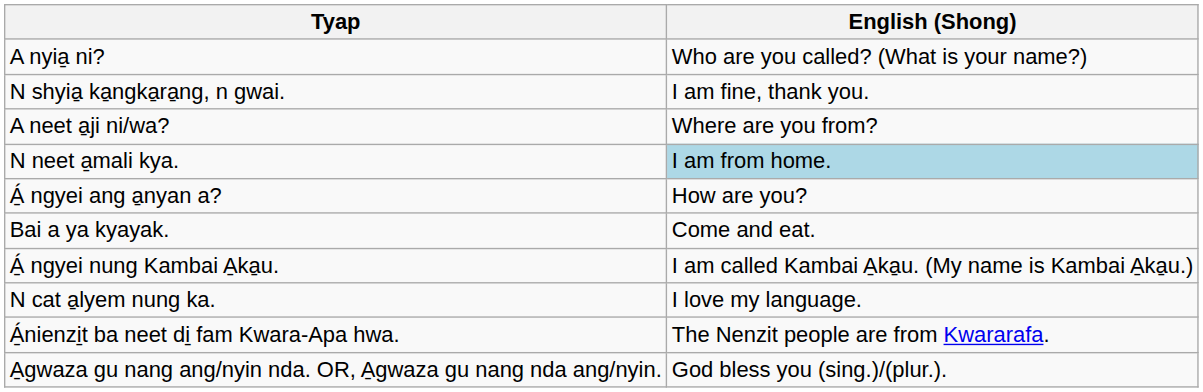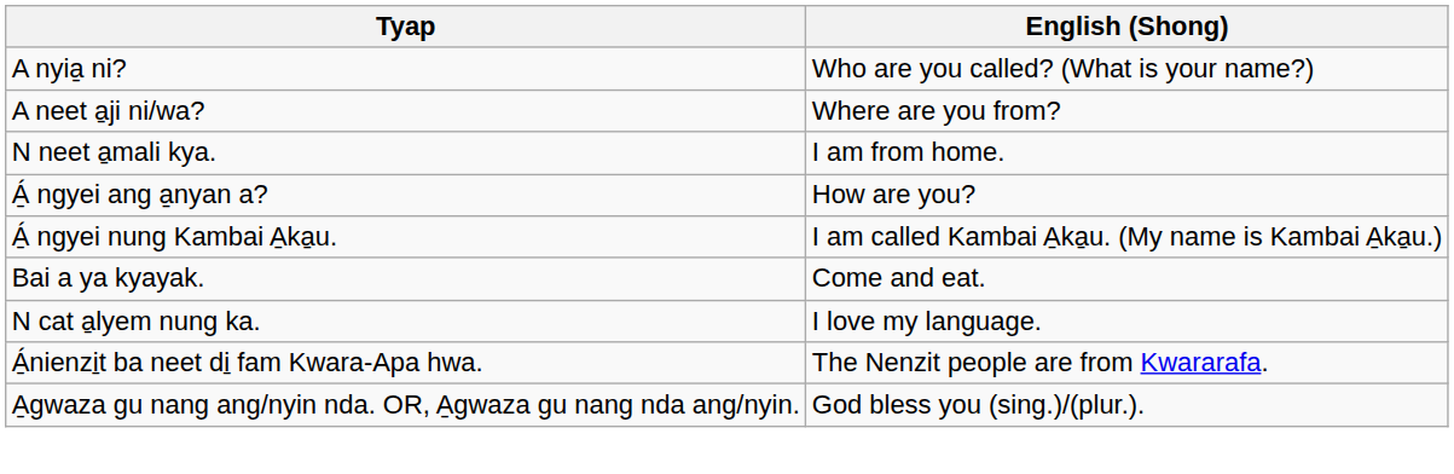 <table class="wikitable">
 <tr>
 <th>Tyap</th>
 <th>English (Shong)</th>
 </tr>
 <tr>
 <td>A nyia̱ ni?</td>
 <td>Who are you called? (What is your name?)</td>
 </tr>
 <tr>
-<td>N shyia̱ ka̱nɡka̱ra̱ng, n gwai.</td>
-<td>I am fine, thank you.</td>
-</tr>
-<tr>
 <td>A neet a̱ji ni/wa?</td>
 <td>Where are you from?</td>
 </tr>
 <tr>
 <td>N neet a̱mali kya.</td>
-<td style="background: lightblue;">I am from home.</td>
+<td>I am from home.</td>
 </tr>
 <tr>
 <td>Á̱ ngyei ang a̱nyan a?</td>
 <td>How are you?</td>
 </tr>
 <tr>
+<td>Á̱ ngyei nung Kambai A̱ka̱u.</td>
+<td>I am called Kambai A̱ka̱u. (My name is Kambai A̱ka̱u.)</td>
+</tr>
+<tr>
 <td>Bai a ya kyayak.</td>
 <td>Come and eat.</td>
-</tr>
-<tr>
-<td>Á̱ ngyei nung Kambai A̱ka̱u.</td>
-<td>I am called Kambai A̱ka̱u. (My name is Kambai A̱ka̱u.)</td>
 </tr>
 <tr>
 <td>N cat a̱lyem nung ka.</td>
 <td>I love my language.</td>
 </tr>
 <tr>
 <td>Á̱nienzi̱t ba neet di̱ fam Kwara-Apa hwa.</td>
 <td>The Nenzit people are from <a href='#'>Kwararafa</a>.</td>
 </tr>
 <tr>
 <td>A̱gwaza gu nang ang/nyin nda. OR, A̱gwaza gu nang nda ang/nyin.</td>
 <td>God bless you (sing.)/(plur.).</td>
 </tr>
 </table>
